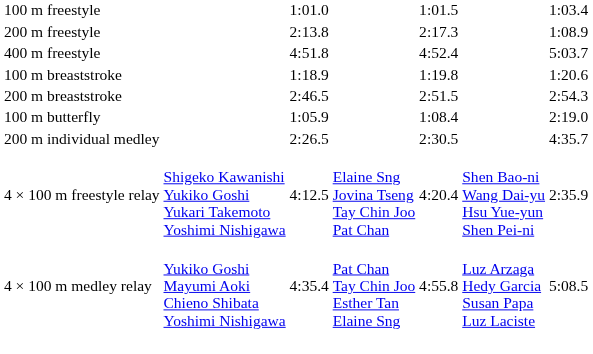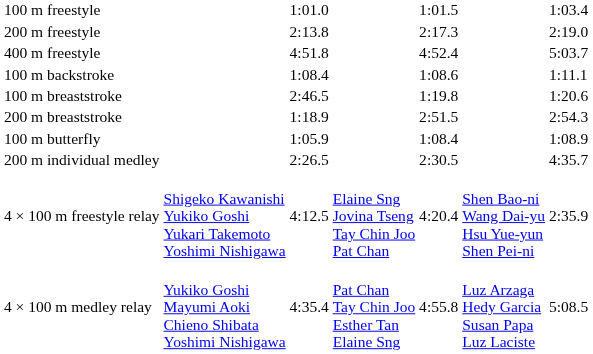 <table>
 <tr>
 <td>100 m freestyle<br></td>
 <td></td>
 <td>1:01.0<br></td>
 <td></td>
 <td>1:01.5</td>
 <td></td>
 <td>1:03.4</td>
 </tr>
 <tr>
 <td>200 m freestyle<br></td>
 <td></td>
 <td>2:13.8<br></td>
 <td></td>
 <td>2:17.3</td>
 <td></td>
-<td>1:08.9</td>
+<td>2:19.0</td>
 </tr>
 <tr>
 <td>400 m freestyle<br></td>
 <td></td>
 <td>4:51.8<br></td>
 <td></td>
 <td>4:52.4</td>
 <td></td>
 <td>5:03.7</td>
 </tr>
 <tr>
+<td>100 m backstroke<br></td>
+<td></td>
+<td>1:08.4<br></td>
+<td></td>
+<td>1:08.6</td>
+<td></td>
+<td>1:11.1</td>
+</tr>
+<tr>
 <td>100 m breaststroke<br></td>
 <td></td>
-<td>1:18.9<br></td>
+<td>2:46.5<br></td>
 <td></td>
 <td>1:19.8</td>
 <td></td>
 <td>1:20.6</td>
 </tr>
 <tr>
 <td>200 m breaststroke<br></td>
 <td></td>
-<td>2:46.5<br></td>
+<td>1:18.9<br></td>
 <td></td>
 <td>2:51.5</td>
 <td></td>
 <td>2:54.3</td>
 </tr>
 <tr>
 <td>100 m butterfly<br></td>
 <td></td>
 <td>1:05.9<br></td>
 <td></td>
 <td>1:08.4</td>
 <td></td>
-<td>2:19.0</td>
+<td>1:08.9</td>
 </tr>
 <tr>
 <td>200 m individual medley<br></td>
 <td></td>
 <td>2:26.5<br></td>
 <td></td>
 <td>2:30.5</td>
 <td></td>
 <td>4:35.7</td>
 </tr>
 <tr>
 <td>4 × 100 m freestyle relay<br></td>
 <td><br><a href='#'>Shigeko Kawanishi</a><br><a href='#'>Yukiko Goshi</a><br><a href='#'>Yukari Takemoto</a><br><a href='#'>Yoshimi Nishigawa</a></td>
 <td>4:12.5<br></td>
 <td><br><a href='#'>Elaine Sng</a><br><a href='#'>Jovina Tseng</a><br><a href='#'>Tay Chin Joo</a><br><a href='#'>Pat Chan</a></td>
 <td>4:20.4</td>
 <td><br><a href='#'>Shen Bao-ni</a><br><a href='#'>Wang Dai-yu</a><br><a href='#'>Hsu Yue-yun</a><br><a href='#'>Shen Pei-ni</a></td>
 <td>2:35.9</td>
 </tr>
 <tr>
 <td>4 × 100 m medley relay<br></td>
 <td><br><a href='#'>Yukiko Goshi</a><br><a href='#'>Mayumi Aoki</a><br><a href='#'>Chieno Shibata</a><br><a href='#'>Yoshimi Nishigawa</a></td>
 <td>4:35.4<br></td>
 <td><br><a href='#'>Pat Chan</a><br><a href='#'>Tay Chin Joo</a><br><a href='#'>Esther Tan</a><br><a href='#'>Elaine Sng</a></td>
 <td>4:55.8</td>
 <td><br><a href='#'>Luz Arzaga</a><br><a href='#'>Hedy Garcia</a><br><a href='#'>Susan Papa</a><br><a href='#'>Luz Laciste</a></td>
 <td>5:08.5</td>
 </tr>
 </table>
